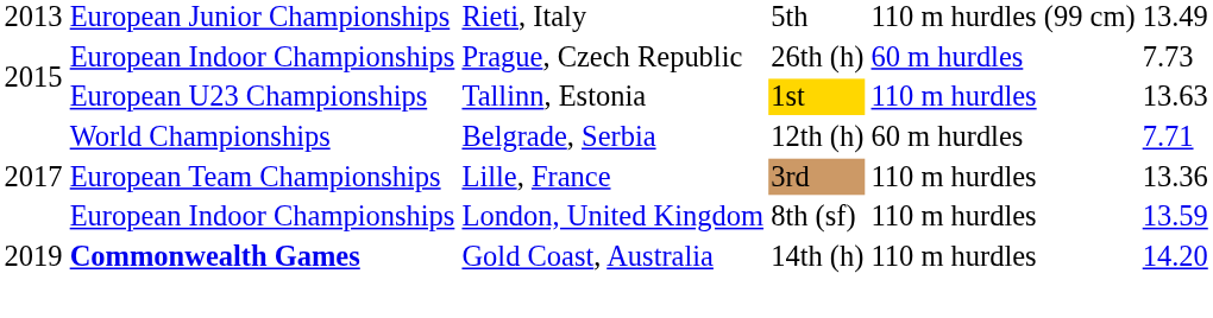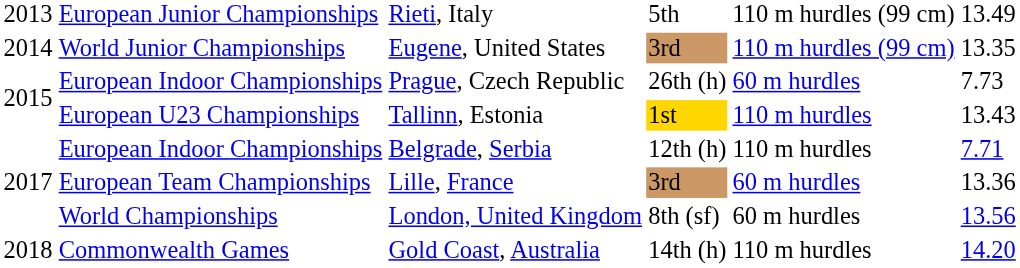 <table>
 <tr>
 <td>2013</td>
 <td><a href='#'>European Junior Championships</a></td>
 <td><a href='#'>Rieti</a>, Italy</td>
 <td>5th</td>
 <td>110 m hurdles (99 cm)</td>
 <td>13.49</td>
+</tr>
+<tr>
+<td>2014</td>
+<td><a href='#'>World Junior Championships</a></td>
+<td><a href='#'>Eugene</a>, United States</td>
+<td bgcolor=cc9966>3rd</td>
+<td><a href='#'>110 m hurdles (99 cm)</a></td>
+<td>13.35</td>
 </tr>
 <tr>
 <td rowspan=2>2015</td>
 <td><a href='#'>European Indoor Championships</a></td>
 <td><a href='#'>Prague</a>, Czech Republic</td>
 <td>26th (h)</td>
 <td><a href='#'>60 m hurdles</a></td>
 <td>7.73</td>
 </tr>
 <tr>
 <td><a href='#'>European U23 Championships</a></td>
 <td><a href='#'>Tallinn</a>, Estonia</td>
 <td bgcolor=gold>1st</td>
 <td><a href='#'>110 m hurdles</a></td>
-<td>13.63</td>
+<td>13.43</td>
 </tr>
 <tr>
 <td rowspan=3>2017</td>
-<td><a href='#'>World Championships</a></td>
+<td><a href='#'>European Indoor Championships</a></td>
 <td><a href='#'>Belgrade</a>, <a href='#'>Serbia</a></td>
 <td>12th (h)</td>
-<td>60 m hurdles</td>
+<td>110 m hurdles</td>
 <td><a href='#'>7.71</a></td>
 </tr>
 <tr>
 <td><a href='#'>European Team Championships</a></td>
 <td><a href='#'>Lille</a>, <a href='#'>France</a></td>
 <td bgcolor=cc9966>3rd</td>
-<td>110 m hurdles</td>
+<td><a href='#'>60 m hurdles</a></td>
 <td>13.36</td>
 </tr>
 <tr>
-<td><a href='#'>European Indoor Championships</a></td>
+<td><a href='#'>World Championships</a></td>
 <td><a href='#'>London, United Kingdom</a></td>
 <td>8th (sf)</td>
-<td>110 m hurdles</td>
-<td><a href='#'>13.59</a></td>
+<td>60 m hurdles</td>
+<td><a href='#'>13.56</a></td>
 </tr>
 <tr>
-<td>2019</td>
-<td><strong><a href='#'>Commonwealth Games</a></strong></td>
+<td>2018</td>
+<td><a href='#'>Commonwealth Games</a></td>
 <td><a href='#'>Gold Coast</a>, <a href='#'>Australia</a></td>
 <td>14th (h)</td>
 <td>110 m hurdles</td>
 <td><a href='#'>14.20</a></td>
 </tr>
 </table>
